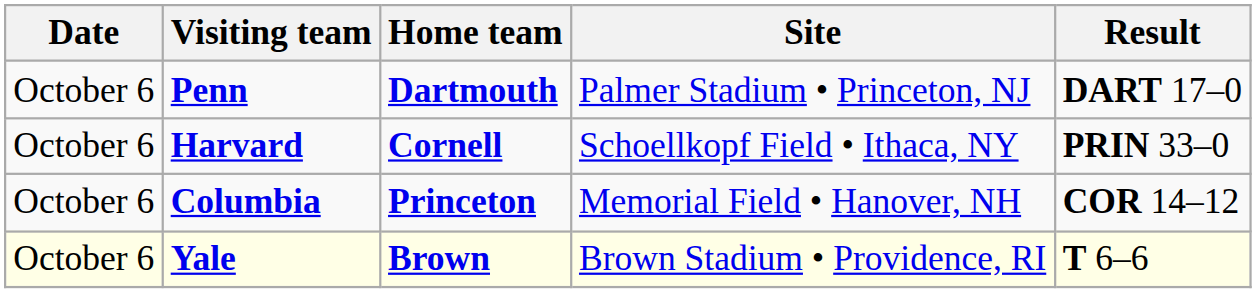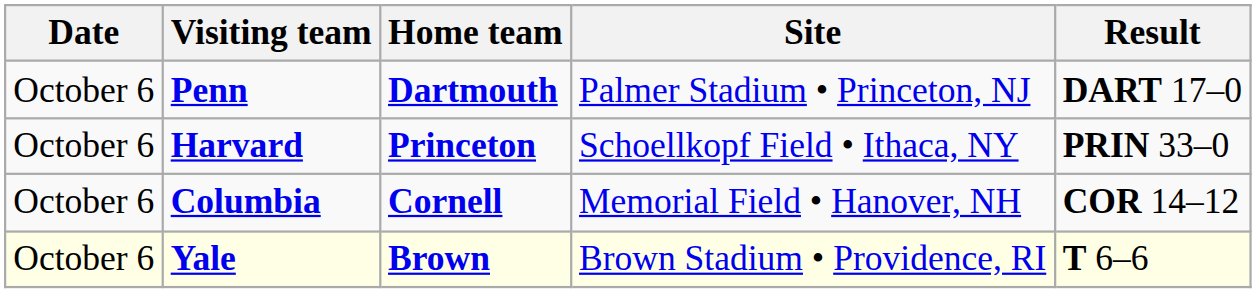 <table class="wikitable">
 <tr>
 <th>Date</th>
 <th>Visiting team</th>
 <th>Home team</th>
 <th>Site</th>
 <th>Result</th>
 </tr>
 <tr>
 <td>October 6</td>
 <td><strong><a href='#'>Penn</a></strong></td>
 <td><strong><a href='#'>Dartmouth</a></strong></td>
 <td><a href='#'>Palmer Stadium</a> • <a href='#'>Princeton, NJ</a></td>
 <td><strong>DART</strong> 17–0</td>
 </tr>
 <tr>
 <td>October 6</td>
 <td><strong><a href='#'>Harvard</a></strong></td>
-<td><strong><a href='#'>Cornell</a></strong></td>
+<td><strong><a href='#'>Princeton</a></strong></td>
 <td><a href='#'>Schoellkopf Field</a> • <a href='#'>Ithaca, NY</a></td>
 <td><strong>PRIN</strong> 33–0</td>
 </tr>
 <tr>
 <td>October 6</td>
 <td><strong><a href='#'>Columbia</a></strong></td>
-<td><strong><a href='#'>Princeton</a></strong></td>
+<td><strong><a href='#'>Cornell</a></strong></td>
 <td><a href='#'>Memorial Field</a> • <a href='#'>Hanover, NH</a></td>
 <td><strong>COR</strong> 14–12</td>
 </tr>
 <tr style="background:#FFFFE6;">
 <td>October 6</td>
 <td><strong><a href='#'>Yale</a></strong></td>
 <td><strong><a href='#'>Brown</a></strong></td>
 <td><a href='#'>Brown Stadium</a> • <a href='#'>Providence, RI</a></td>
 <td><strong>T</strong> 6–6</td>
 </tr>
 </table>
